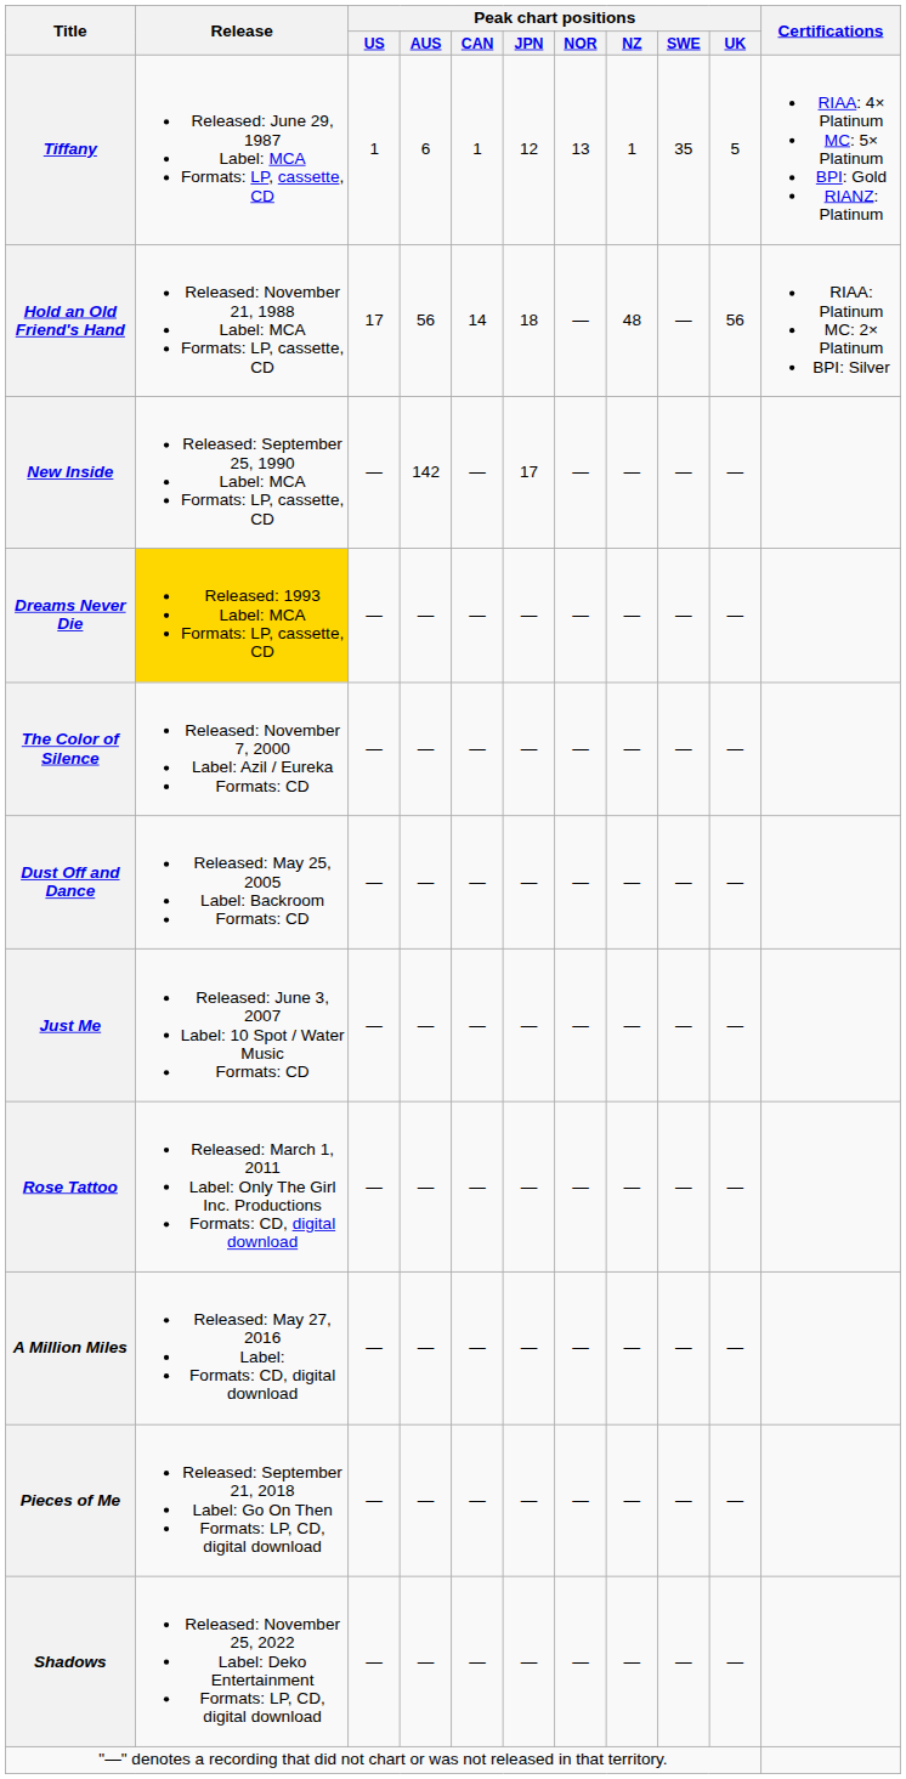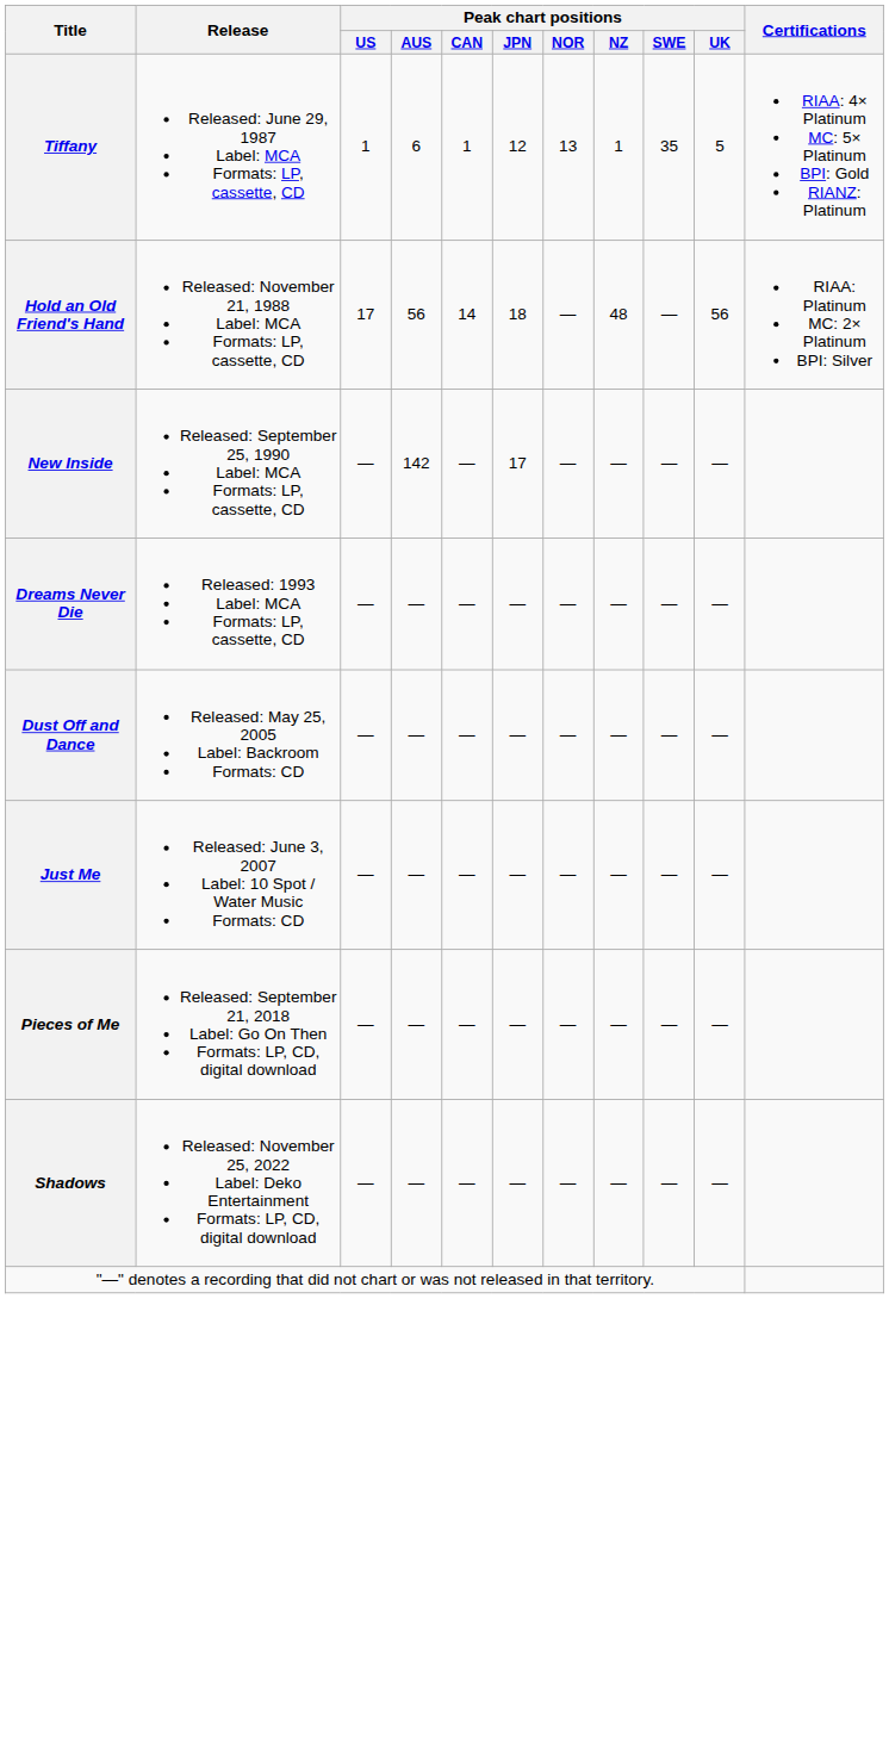 <table class="wikitable plainrowheaders" style="text-align:center;" border="1">
 <tr>
 <th scope="col" rowspan="2">Title</th>
 <th scope="col" rowspan="2">Release</th>
 <th colspan="8" scope="col">Peak chart positions</th>
 <th scope="col" rowspan="2"><a href='#'>Certifications</a></th>
 </tr>
 <tr>
 <th scope="col" style="width:3em;font-size:90%;"><a href='#'>US</a><br></th>
 <th scope="col" style="width:3em;font-size:90%;"><a href='#'>AUS</a><br></th>
 <th scope="col" style="width:3em;font-size:90%;"><a href='#'>CAN</a><br></th>
 <th scope="col" style="width:3em;font-size:90%;"><a href='#'>JPN</a><br></th>
 <th scope="col" style="width:3em;font-size:90%;"><a href='#'>NOR</a><br></th>
 <th scope="col" style="width:3em;font-size:90%;"><a href='#'>NZ</a><br></th>
 <th scope="col" style="width:3em;font-size:90%;"><a href='#'>SWE</a><br></th>
 <th scope="col" style="width:3em;font-size:90%;"><a href='#'>UK</a><br></th>
 </tr>
 <tr>
 <th scope="row"><em><a href='#'>Tiffany</a></em></th>
 <td><br><ul><li>Released: June 29, 1987</li><li>Label: <a href='#'>MCA</a></li><li>Formats: <a href='#'>LP</a>, <a href='#'>cassette</a>, <a href='#'>CD</a></li></ul></td>
 <td>1</td>
 <td>6</td>
 <td>1</td>
 <td>12</td>
 <td>13</td>
 <td>1</td>
 <td>35</td>
 <td>5</td>
 <td><br><ul><li><a href='#'>RIAA</a>: 4× Platinum</li><li><a href='#'>MC</a>: 5× Platinum</li><li><a href='#'>BPI</a>: Gold</li><li><a href='#'>RIANZ</a>: Platinum</li></ul></td>
 </tr>
 <tr>
 <th scope="row"><em><a href='#'>Hold an Old Friend's Hand</a></em></th>
 <td><br><ul><li>Released: November 21, 1988</li><li>Label: MCA</li><li>Formats: LP, cassette, CD</li></ul></td>
 <td>17</td>
 <td>56</td>
 <td>14</td>
 <td>18</td>
 <td>—</td>
 <td>48</td>
 <td>—</td>
 <td>56</td>
 <td><br><ul><li>RIAA: Platinum</li><li>MC: 2× Platinum</li><li>BPI: Silver</li></ul></td>
 </tr>
 <tr>
 <th scope="row"><em><a href='#'>New Inside</a></em></th>
 <td><br><ul><li>Released: September 25, 1990</li><li>Label: MCA</li><li>Formats: LP, cassette, CD</li></ul></td>
 <td>—</td>
 <td>142</td>
 <td>—</td>
 <td>17</td>
 <td>—</td>
 <td>—</td>
 <td>—</td>
 <td>—</td>
 <td></td>
 </tr>
 <tr>
 <th scope="row"><em><a href='#'>Dreams Never Die</a></em></th>
-<td style="background: gold;"><br><ul><li>Released: 1993</li><li>Label: MCA</li><li>Formats: LP, cassette, CD</li></ul></td>
-<td>—</td>
-<td>—</td>
-<td>—</td>
-<td>—</td>
-<td>—</td>
-<td>—</td>
-<td>—</td>
-<td>—</td>
-<td></td>
-</tr>
-<tr>
-<th scope="row"><em><a href='#'>The Color of Silence</a></em></th>
-<td><br><ul><li>Released: November 7, 2000</li><li>Label: Azil / Eureka</li><li>Formats: CD</li></ul></td>
+<td><br><ul><li>Released: 1993</li><li>Label: MCA</li><li>Formats: LP, cassette, CD</li></ul></td>
 <td>—</td>
 <td>—</td>
 <td>—</td>
 <td>—</td>
 <td>—</td>
 <td>—</td>
 <td>—</td>
 <td>—</td>
 <td></td>
 </tr>
 <tr>
 <th scope="row"><em><a href='#'>Dust Off and Dance</a></em></th>
 <td><br><ul><li>Released: May 25, 2005</li><li>Label: Backroom</li><li>Formats: CD</li></ul></td>
 <td>—</td>
 <td>—</td>
 <td>—</td>
 <td>—</td>
 <td>—</td>
 <td>—</td>
 <td>—</td>
 <td>—</td>
 <td></td>
 </tr>
 <tr>
 <th scope="row"><em><a href='#'>Just Me</a></em></th>
 <td><br><ul><li>Released: June 3, 2007</li><li>Label: 10 Spot / Water Music</li><li>Formats: CD</li></ul></td>
-<td>—</td>
-<td>—</td>
-<td>—</td>
-<td>—</td>
-<td>—</td>
-<td>—</td>
-<td>—</td>
-<td>—</td>
-<td></td>
-</tr>
-<tr>
-<th scope="row"><em><a href='#'>Rose Tattoo</a></em></th>
-<td><br><ul><li>Released: March 1, 2011</li><li>Label: Only The Girl Inc. Productions</li><li>Formats: CD, <a href='#'>digital download</a></li></ul></td>
-<td>—</td>
-<td>—</td>
-<td>—</td>
-<td>—</td>
-<td>—</td>
-<td>—</td>
-<td>—</td>
-<td>—</td>
-<td></td>
-</tr>
-<tr>
-<th scope="row"><em>A Million Miles</em></th>
-<td><br><ul><li>Released: May 27, 2016</li><li>Label:</li><li>Formats: CD, digital download</li></ul></td>
 <td>—</td>
 <td>—</td>
 <td>—</td>
 <td>—</td>
 <td>—</td>
 <td>—</td>
 <td>—</td>
 <td>—</td>
 <td></td>
 </tr>
 <tr>
 <th scope="row"><em>Pieces of Me</em></th>
 <td><br><ul><li>Released: September 21, 2018</li><li>Label: Go On Then</li><li>Formats: LP, CD, digital download</li></ul></td>
 <td>—</td>
 <td>—</td>
 <td>—</td>
 <td>—</td>
 <td>—</td>
 <td>—</td>
 <td>—</td>
 <td>—</td>
 <td></td>
 </tr>
 <tr>
 <th scope="row"><em>Shadows</em></th>
 <td><br><ul><li>Released: November 25, 2022</li><li>Label: Deko Entertainment</li><li>Formats: LP, CD, digital download</li></ul></td>
 <td>—</td>
 <td>—</td>
 <td>—</td>
 <td>—</td>
 <td>—</td>
 <td>—</td>
 <td>—</td>
 <td>—</td>
 <td></td>
 </tr>
 <tr>
 <td colspan="10">"—" denotes a recording that did not chart or was not released in that territory.</td>
 </tr>
 </table>
